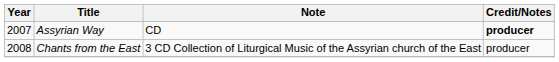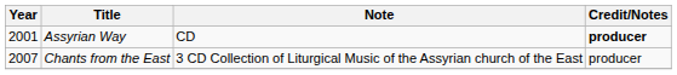 <table class="wikitable sortable">
 <tr>
 <th>Year</th>
 <th>Title</th>
 <th>Note</th>
 <th class="unsortable">Credit/Notes</th>
 </tr>
 <tr>
-<td>2007</td>
+<td>2001</td>
 <td><em>Assyrian Way</em></td>
 <td>CD</td>
 <td><strong>producer</strong></td>
 </tr>
 <tr>
-<td>2008</td>
+<td>2007</td>
 <td><em>Chants from the East</em></td>
 <td>3 CD Collection of Liturgical Music of the Assyrian church of the East</td>
 <td>producer</td>
 </tr>
 <tr>
 </tr>
 </table>
